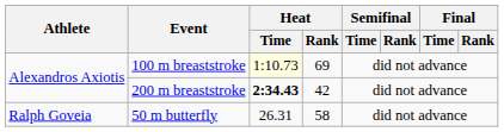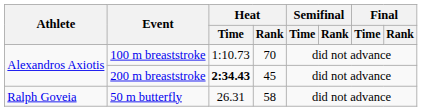 <table class=wikitable style="font-size:90%">
 <tr>
 <th rowspan="2">Athlete</th>
 <th rowspan="2">Event</th>
 <th colspan="2">Heat</th>
 <th colspan="2">Semifinal</th>
 <th colspan="2">Final</th>
 </tr>
 <tr style="font-size:95%">
 <th>Time</th>
 <th>Rank</th>
 <th>Time</th>
 <th>Rank</th>
 <th>Time</th>
 <th>Rank</th>
 </tr>
 <tr align=center>
 <td align=left rowspan=2><a href='#'>Alexandros Axiotis</a></td>
 <td align=left><a href='#'>100 m breaststroke</a></td>
-<td style="background: lightyellow;">1:10.73</td>
-<td>69</td>
+<td>1:10.73</td>
+<td>70</td>
 <td colspan=4>did not advance</td>
 </tr>
 <tr align=center>
 <td align=left><a href='#'>200 m breaststroke</a></td>
 <td><strong>2:34.43</strong></td>
-<td>42</td>
+<td>45</td>
 <td colspan=4>did not advance</td>
 </tr>
 <tr align=center>
 <td align=left><a href='#'>Ralph Goveia</a></td>
 <td align=left><a href='#'>50 m butterfly</a></td>
 <td>26.31</td>
 <td>58</td>
 <td colspan=4>did not advance</td>
 </tr>
 </table>
